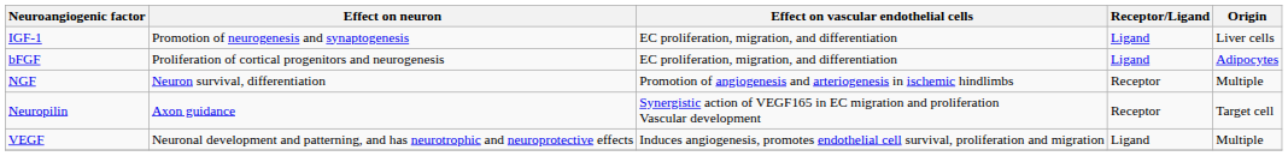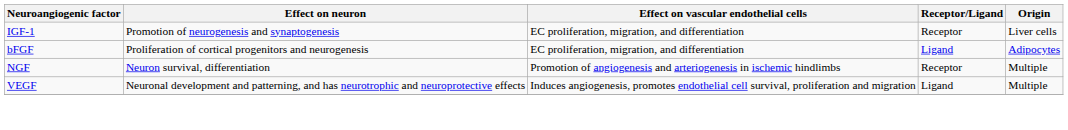 <table class="wikitable">
 <tr>
 <th>Neuroangiogenic factor</th>
 <th>Effect on neuron</th>
 <th>Effect on vascular endothelial cells</th>
 <th>Receptor/Ligand</th>
 <th>Origin</th>
 </tr>
 <tr>
 <td><a href='#'>IGF-1</a></td>
 <td>Promotion of <a href='#'>neurogenesis</a> and <a href='#'>synaptogenesis</a></td>
 <td>EC proliferation, migration, and differentiation</td>
-<td><a href='#'>Ligand</a></td>
+<td>Receptor</td>
 <td>Liver cells</td>
 </tr>
 <tr>
 <td><a href='#'>bFGF</a></td>
 <td>Proliferation of cortical progenitors and neurogenesis</td>
 <td>EC proliferation, migration, and differentiation</td>
 <td><a href='#'>Ligand</a></td>
 <td><a href='#'>Adipocytes</a></td>
 </tr>
 <tr>
 <td><a href='#'>NGF</a></td>
 <td><a href='#'>Neuron</a> survival, differentiation</td>
 <td>Promotion of <a href='#'>angiogenesis</a> and <a href='#'>arteriogenesis</a> in <a href='#'>ischemic</a> hindlimbs</td>
 <td>Receptor</td>
 <td>Multiple</td>
 </tr>
 <tr>
-<td><a href='#'>Neuropilin</a></td>
-<td><a href='#'>Axon guidance</a></td>
-<td><a href='#'>Synergistic</a> action of VEGF165 in EC migration and proliferation <br> Vascular development</td>
-<td>Receptor</td>
-<td>Target cell</td>
-</tr>
-<tr>
 <td><a href='#'>VEGF</a></td>
 <td>Neuronal development and patterning, and has <a href='#'>neurotrophic</a> and <a href='#'>neuroprotective</a> effects</td>
 <td>Induces angiogenesis, promotes <a href='#'>endothelial cell</a> survival, proliferation and migration</td>
 <td>Ligand</td>
 <td>Multiple</td>
 </tr>
 <tr>
 </tr>
 </table>
